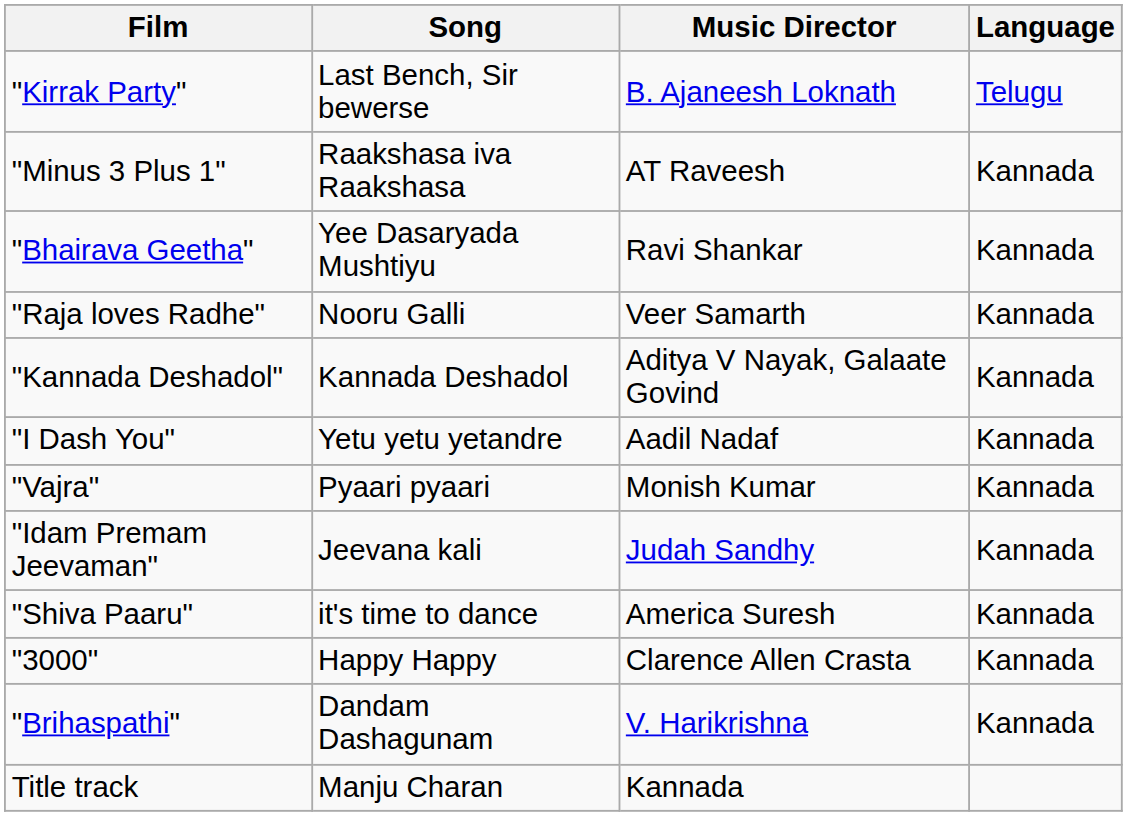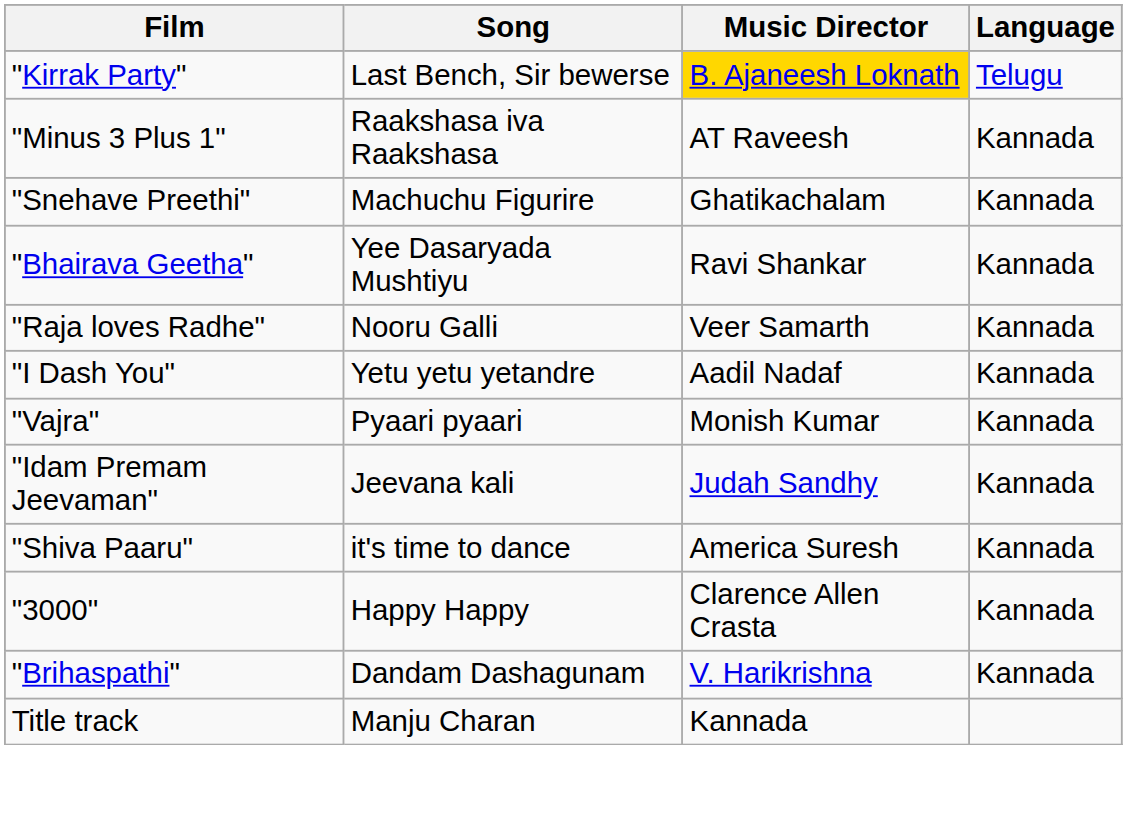 <table class="wikitable sortable">
 <tr>
 <th>Film</th>
 <th>Song</th>
 <th>Music Director</th>
 <th>Language</th>
 </tr>
 <tr>
 <td>"<a href='#'>Kirrak Party</a>"</td>
 <td>Last Bench, Sir bewerse</td>
-<td><a href='#'>B. Ajaneesh Loknath</a></td>
+<td style="background: gold;"><a href='#'>B. Ajaneesh Loknath</a></td>
 <td><a href='#'>Telugu</a></td>
 </tr>
 <tr>
 <td>"Minus 3 Plus 1"</td>
 <td>Raakshasa iva Raakshasa</td>
 <td>AT Raveesh</td>
+<td>Kannada</td>
+</tr>
+<tr>
+<td>"Snehave Preethi"</td>
+<td>Machuchu Figurire</td>
+<td>Ghatikachalam</td>
 <td>Kannada</td>
 </tr>
 <tr>
 <td>"<a href='#'>Bhairava Geetha</a>"</td>
 <td>Yee Dasaryada Mushtiyu</td>
 <td>Ravi Shankar</td>
 <td>Kannada</td>
 </tr>
 <tr>
 <td>"Raja loves Radhe"</td>
 <td>Nooru Galli</td>
 <td>Veer Samarth</td>
-<td>Kannada</td>
-</tr>
-<tr>
-<td>"Kannada Deshadol"</td>
-<td>Kannada Deshadol</td>
-<td>Aditya V Nayak, Galaate Govind</td>
 <td>Kannada</td>
 </tr>
 <tr>
 <td>"I Dash You"</td>
 <td>Yetu yetu yetandre</td>
 <td>Aadil Nadaf</td>
 <td>Kannada</td>
 </tr>
 <tr>
 <td>"Vajra"</td>
 <td>Pyaari pyaari</td>
 <td>Monish Kumar</td>
 <td>Kannada</td>
 </tr>
 <tr>
 <td>"Idam Premam Jeevaman"</td>
 <td>Jeevana kali</td>
 <td><a href='#'>Judah Sandhy</a></td>
 <td>Kannada</td>
 </tr>
 <tr>
 <td>"Shiva Paaru"</td>
 <td>it's time to dance</td>
 <td>America Suresh</td>
 <td>Kannada</td>
 </tr>
 <tr>
 <td>"3000"</td>
 <td>Happy Happy</td>
 <td>Clarence Allen Crasta</td>
 <td>Kannada</td>
 </tr>
 <tr>
 <td>"<a href='#'>Brihaspathi</a>"</td>
 <td>Dandam Dashagunam</td>
 <td><a href='#'>V. Harikrishna</a></td>
 <td>Kannada</td>
 </tr>
 <tr>
 <td "Mr. LLB">Title track</td>
 <td>Manju Charan</td>
 <td>Kannada</td>
 </tr>
 </table>
